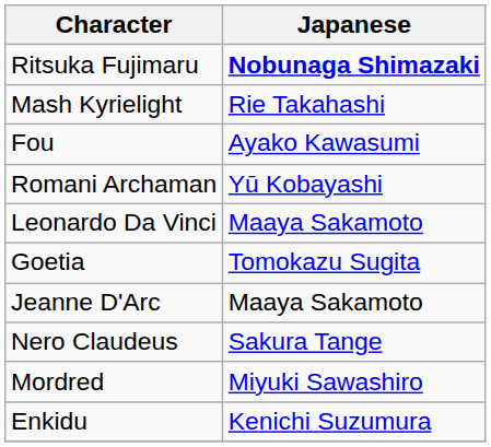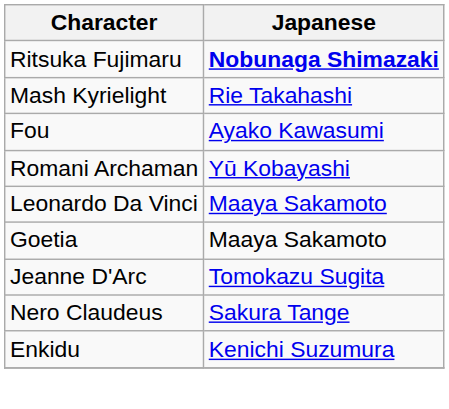 <table class="wikitable sortable">
 <tr>
 <th>Character</th>
 <th>Japanese</th>
 </tr>
 <tr>
 <td>Ritsuka Fujimaru</td>
 <td><strong><a href='#'>Nobunaga Shimazaki</a></strong></td>
 </tr>
 <tr>
 <td>Mash Kyrielight</td>
 <td><a href='#'>Rie Takahashi</a></td>
 </tr>
 <tr>
 <td>Fou</td>
 <td><a href='#'>Ayako Kawasumi</a></td>
 </tr>
 <tr>
 <td>Romani Archaman</td>
 <td><a href='#'>Yū Kobayashi</a></td>
 </tr>
 <tr>
 <td>Leonardo Da Vinci</td>
 <td><a href='#'>Maaya Sakamoto</a></td>
 </tr>
 <tr>
 <td>Goetia</td>
-<td><a href='#'>Tomokazu Sugita</a></td>
+<td>Maaya Sakamoto</td>
 </tr>
 <tr>
 <td>Jeanne D'Arc</td>
-<td>Maaya Sakamoto</td>
+<td><a href='#'>Tomokazu Sugita</a></td>
 </tr>
 <tr>
 <td>Nero Claudeus</td>
 <td><a href='#'>Sakura Tange</a></td>
-</tr>
-<tr>
-<td>Mordred</td>
-<td><a href='#'>Miyuki Sawashiro</a></td>
 </tr>
 <tr>
 <td>Enkidu</td>
 <td><a href='#'>Kenichi Suzumura</a></td>
 </tr>
 <tr>
 </tr>
 </table>
